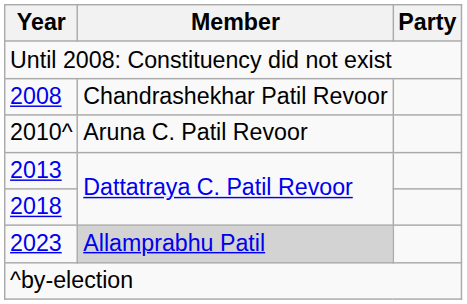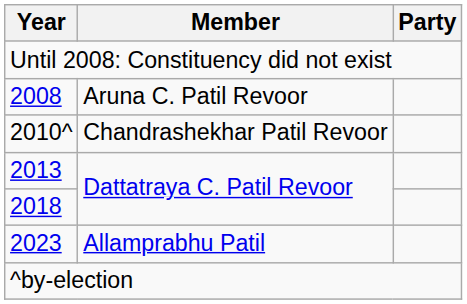 <table class="wikitable sortable">
 <tr>
 <th>Year</th>
 <th>Member</th>
 <th colspan=2>Party</th>
 </tr>
 <tr>
 <td colspan="4">Until 2008: Constituency did not exist</td>
 </tr>
 <tr>
 <td><a href='#'>2008</a></td>
-<td>Chandrashekhar Patil Revoor</td>
+<td>Aruna C. Patil Revoor</td>
 <td></td>
 </tr>
 <tr>
 <td>2010^</td>
-<td>Aruna C. Patil Revoor</td>
+<td>Chandrashekhar Patil Revoor</td>
 <td></td>
 </tr>
 <tr>
 <td><a href='#'>2013</a></td>
 <td rowspan="2"><a href='#'>Dattatraya C. Patil Revoor</a></td>
 <td></td>
 </tr>
 <tr>
 <td><a href='#'>2018</a></td>
 </tr>
 <tr>
 <td><a href='#'>2023</a></td>
-<td style="background: lightgrey;"><a href='#'>Allamprabhu Patil</a></td>
+<td><a href='#'>Allamprabhu Patil</a></td>
 <td></td>
 </tr>
 <tr>
 <td colspan="4">^by-election</td>
 </tr>
 </table>
